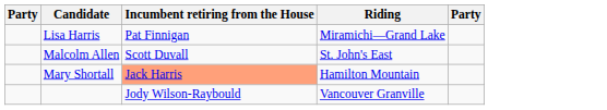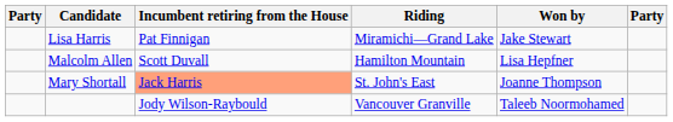 <table class="wikitable">
 <tr>
 <th>Party</th>
 <th>Candidate</th>
 <th>Incumbent retiring from the House</th>
 <th>Riding</th>
+<th>Won by</th>
 <th>Party</th>
 </tr>
 <tr>
 <td></td>
 <td><a href='#'>Lisa Harris</a></td>
 <td><a href='#'>Pat Finnigan</a></td>
 <td><a href='#'>Miramichi—Grand Lake</a></td>
+<td><a href='#'>Jake Stewart</a></td>
 <td></td>
 </tr>
 <tr>
 <td></td>
 <td><a href='#'>Malcolm Allen</a></td>
 <td><a href='#'>Scott Duvall</a></td>
-<td><a href='#'>St. John's East</a></td>
+<td><a href='#'>Hamilton Mountain</a></td>
+<td><a href='#'>Lisa Hepfner</a></td>
 <td></td>
 </tr>
 <tr>
 <td></td>
 <td><a href='#'>Mary Shortall</a></td>
 <td style="background: lightsalmon;"><a href='#'>Jack Harris</a></td>
-<td><a href='#'>Hamilton Mountain</a></td>
+<td><a href='#'>St. John's East</a></td>
+<td><a href='#'>Joanne Thompson</a></td>
 <td></td>
 </tr>
 <tr>
 <td></td>
 <td></td>
 <td><a href='#'>Jody Wilson-Raybould</a></td>
 <td><a href='#'>Vancouver Granville</a></td>
+<td><a href='#'>Taleeb Noormohamed</a></td>
 <td></td>
 </tr>
 </table>
